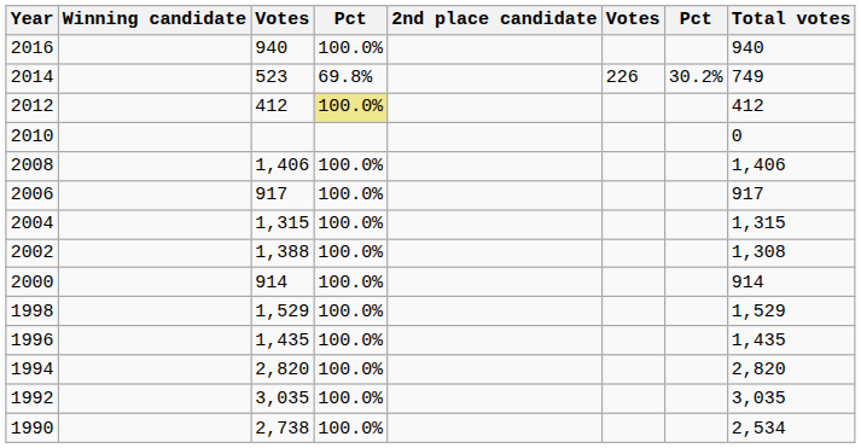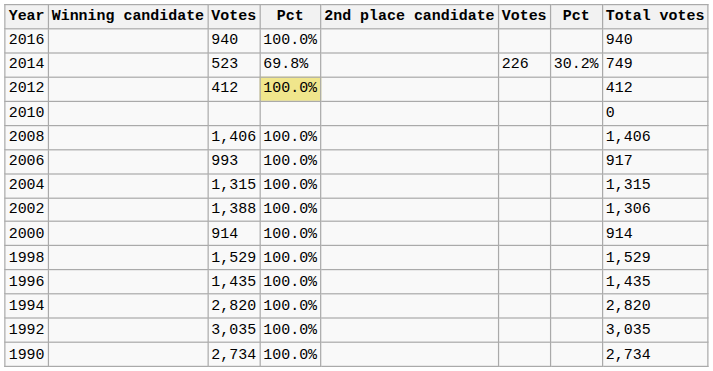 <table class="wikitable sortable" style="margin:0.5em ; font-size:95%">
 <tr>
 <th>Year</th>
 <th>Winning candidate</th>
 <th>Votes</th>
 <th>Pct</th>
 <th>2nd place candidate</th>
 <th>Votes</th>
 <th>Pct</th>
 <th>Total votes</th>
 </tr>
 <tr>
 <td>2016</td>
 <td></td>
 <td>940</td>
 <td>100.0%</td>
 <td></td>
 <td></td>
 <td></td>
 <td>940</td>
 </tr>
 <tr>
 <td>2014</td>
 <td></td>
 <td>523</td>
 <td>69.8%</td>
 <td></td>
 <td>226</td>
 <td>30.2%</td>
 <td>749</td>
 </tr>
 <tr>
 <td>2012</td>
 <td></td>
 <td>412</td>
 <td style="background: khaki;">100.0%</td>
 <td></td>
 <td></td>
 <td></td>
 <td>412</td>
 </tr>
 <tr>
 <td>2010</td>
 <td></td>
 <td></td>
 <td></td>
 <td></td>
 <td></td>
 <td></td>
 <td>0</td>
 </tr>
 <tr>
 <td>2008</td>
 <td></td>
 <td>1,406</td>
 <td>100.0%</td>
 <td></td>
 <td></td>
 <td></td>
 <td>1,406</td>
 </tr>
 <tr>
 <td>2006</td>
 <td></td>
-<td>917</td>
+<td>993</td>
 <td>100.0%</td>
 <td></td>
 <td></td>
 <td></td>
 <td>917</td>
 </tr>
 <tr>
 <td>2004</td>
 <td></td>
 <td>1,315</td>
 <td>100.0%</td>
 <td></td>
 <td></td>
 <td></td>
 <td>1,315</td>
 </tr>
 <tr>
 <td>2002</td>
 <td></td>
 <td>1,388</td>
 <td>100.0%</td>
 <td></td>
 <td></td>
 <td></td>
-<td>1,308</td>
+<td>1,306</td>
 </tr>
 <tr>
 <td>2000</td>
 <td></td>
 <td>914</td>
 <td>100.0%</td>
 <td></td>
 <td></td>
 <td></td>
 <td>914</td>
 </tr>
 <tr>
 <td>1998</td>
 <td></td>
 <td>1,529</td>
 <td>100.0%</td>
 <td></td>
 <td></td>
 <td></td>
 <td>1,529</td>
 </tr>
 <tr>
 <td>1996</td>
 <td></td>
 <td>1,435</td>
 <td>100.0%</td>
 <td></td>
 <td></td>
 <td></td>
 <td>1,435</td>
 </tr>
 <tr>
 <td>1994</td>
 <td></td>
 <td>2,820</td>
 <td>100.0%</td>
 <td></td>
 <td></td>
 <td></td>
 <td>2,820</td>
 </tr>
 <tr>
 <td>1992</td>
 <td></td>
 <td>3,035</td>
 <td>100.0%</td>
 <td></td>
 <td></td>
 <td></td>
 <td>3,035</td>
 </tr>
 <tr>
 <td>1990</td>
 <td></td>
-<td>2,738</td>
+<td>2,734</td>
 <td>100.0%</td>
 <td></td>
 <td></td>
 <td></td>
-<td>2,534</td>
+<td>2,734</td>
 </tr>
 </table>
